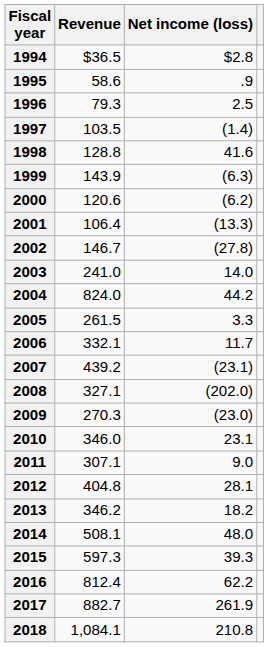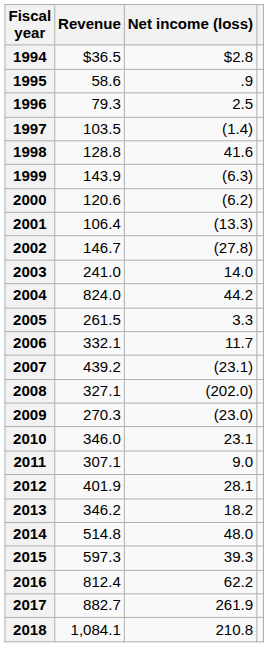 <table class="wikitable mw-collapsible mw-collapsed" style="text-align:right; margin-left:2em; float:right;">
 <tr>
 <th scope="col">Fiscal<br>year</th>
 <th scope="col">Revenue</th>
 <th scope="col">Net income (loss)</th>
 <th scope="col"></th>
 </tr>
 <tr>
 <th scope="row">1994</th>
 <td>$36.5</td>
 <td>$2.8</td>
 <td></td>
 </tr>
 <tr>
 <th scope="row">1995</th>
 <td>58.6</td>
 <td>.9</td>
 <td></td>
 </tr>
 <tr>
 <th scope="row">1996</th>
 <td>79.3</td>
 <td>2.5</td>
 <td></td>
 </tr>
 <tr>
 <th scope="row">1997</th>
 <td>103.5</td>
 <td>(1.4)</td>
 <td></td>
 </tr>
 <tr>
 <th scope="row">1998</th>
 <td>128.8</td>
 <td>41.6</td>
 <td></td>
 </tr>
 <tr>
 <th scope="row">1999</th>
 <td>143.9</td>
 <td>(6.3)</td>
 <td></td>
 </tr>
 <tr>
 <th scope="row">2000</th>
 <td>120.6</td>
 <td>(6.2)</td>
 <td></td>
 </tr>
 <tr>
 <th scope="row">2001</th>
 <td>106.4</td>
 <td>(13.3)</td>
 <td></td>
 </tr>
 <tr>
 <th scope="row">2002</th>
 <td>146.7</td>
 <td>(27.8)</td>
 <td></td>
 </tr>
 <tr>
 <th scope="row">2003</th>
 <td>241.0</td>
 <td>14.0</td>
 <td></td>
 </tr>
 <tr>
 <th scope="row">2004</th>
 <td>824.0</td>
 <td>44.2</td>
 <td></td>
 </tr>
 <tr>
 <th scope="row">2005</th>
 <td>261.5</td>
 <td>3.3</td>
 <td></td>
 </tr>
 <tr>
 <th scope="row">2006</th>
 <td>332.1</td>
 <td>11.7</td>
 <td></td>
 </tr>
 <tr>
 <th scope="row">2007</th>
 <td>439.2</td>
 <td>(23.1)</td>
 <td></td>
 </tr>
 <tr>
 <th scope="row">2008</th>
 <td>327.1</td>
 <td>(202.0)</td>
 <td></td>
 </tr>
 <tr>
 <th scope="row">2009</th>
 <td>270.3</td>
 <td>(23.0)</td>
 <td></td>
 </tr>
 <tr>
 <th scope="row">2010</th>
 <td>346.0</td>
 <td>23.1</td>
 <td></td>
 </tr>
 <tr>
 <th scope="row">2011</th>
 <td>307.1</td>
 <td>9.0</td>
 <td></td>
 </tr>
 <tr>
 <th scope="row">2012</th>
-<td>404.8</td>
+<td>401.9</td>
 <td>28.1</td>
 <td></td>
 </tr>
 <tr>
 <th scope="row">2013</th>
 <td>346.2</td>
 <td>18.2</td>
 <td></td>
 </tr>
 <tr>
 <th scope="row">2014</th>
-<td>508.1</td>
+<td>514.8</td>
 <td>48.0</td>
 <td></td>
 </tr>
 <tr>
 <th scope="row">2015</th>
 <td>597.3</td>
 <td>39.3</td>
 <td></td>
 </tr>
 <tr>
 <th scope="row">2016</th>
 <td>812.4</td>
 <td>62.2</td>
 <td></td>
 </tr>
 <tr>
 <th scope="row">2017</th>
 <td>882.7</td>
 <td>261.9</td>
 <td></td>
 </tr>
 <tr>
 <th scope="row">2018</th>
 <td>1,084.1</td>
 <td>210.8</td>
 <td></td>
 </tr>
 </table>
